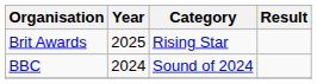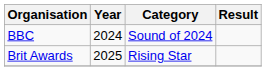 <table class="wikitable">
 <tr>
 <th>Organisation</th>
 <th>Year</th>
 <th>Category</th>
 <th>Result</th>
 </tr>
 <tr>
+<td><a href='#'>BBC</a></td>
+<td>2024</td>
+<td><a href='#'>Sound of 2024</a></td>
+<td></td>
+</tr>
+<tr>
 <td><a href='#'>Brit Awards</a></td>
 <td>2025</td>
 <td><a href='#'>Rising Star</a></td>
 <td></td>
 </tr>
 <tr>
-<td><a href='#'>BBC</a></td>
-<td>2024</td>
-<td><a href='#'>Sound of 2024</a></td>
-<td></td>
-</tr>
-<tr>
 </tr>
 </table>
